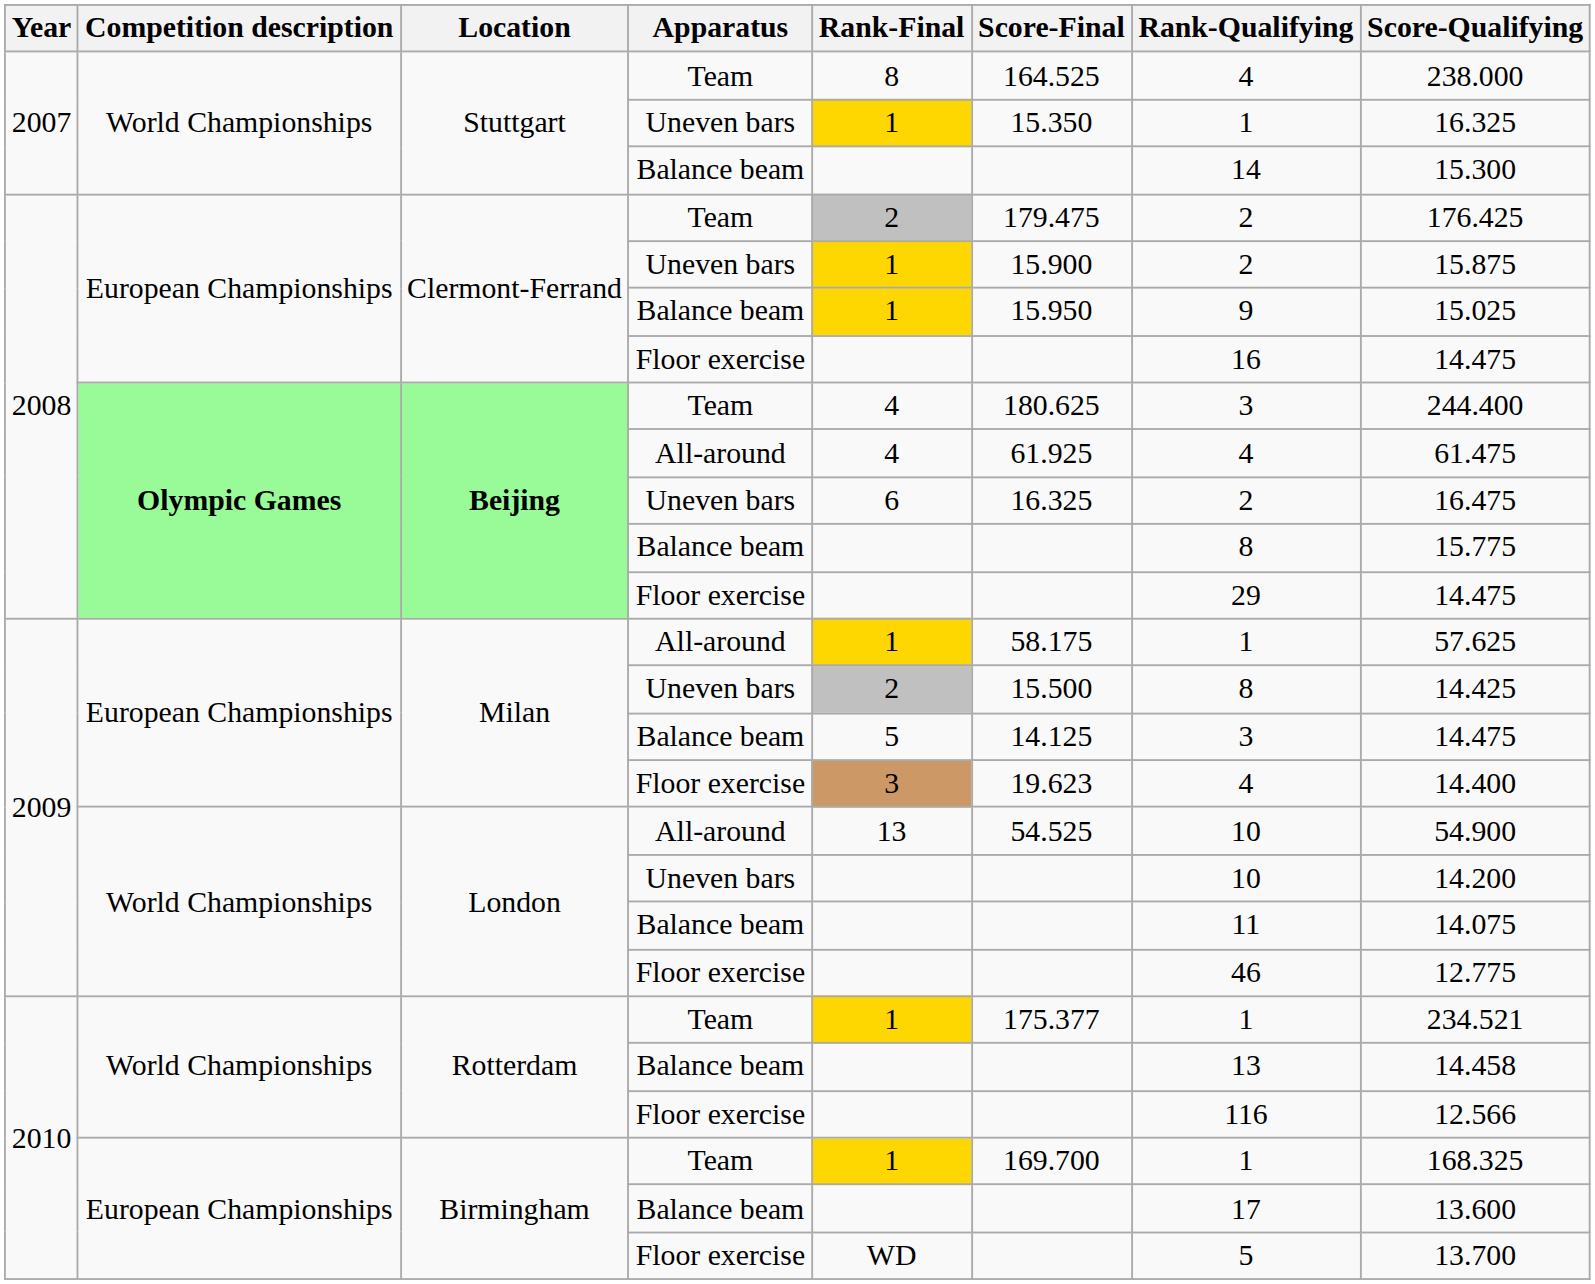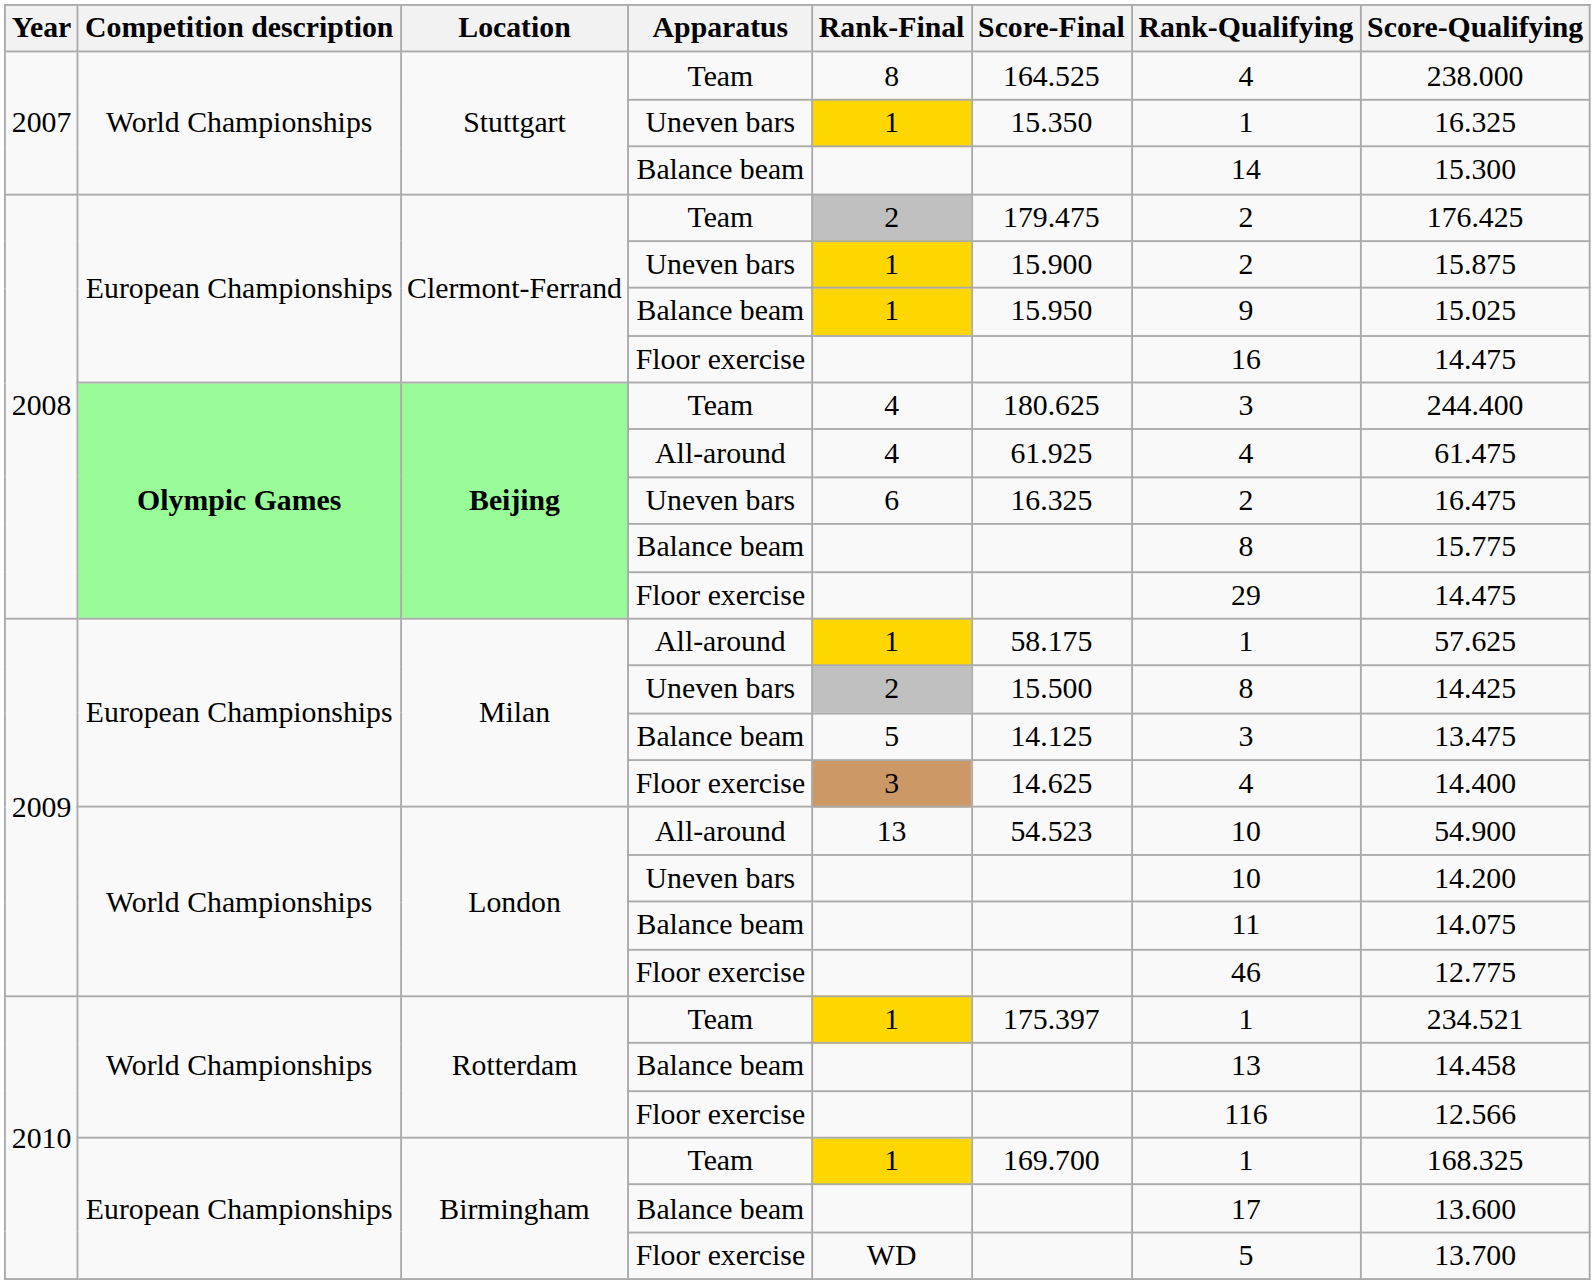 <table class="wikitable" style="text-align:center">
 <tr>
 <th>Year</th>
 <th>Competition description</th>
 <th>Location</th>
 <th>Apparatus</th>
 <th>Rank-Final</th>
 <th>Score-Final</th>
 <th>Rank-Qualifying</th>
 <th>Score-Qualifying</th>
 </tr>
 <tr>
 <td rowspan=3>2007</td>
 <td rowspan=3>World Championships</td>
 <td rowspan=3>Stuttgart</td>
 <td>Team</td>
 <td>8</td>
 <td>164.525</td>
 <td>4</td>
 <td>238.000</td>
 </tr>
 <tr>
 <td>Uneven bars</td>
 <td bgcolor=gold>1</td>
 <td>15.350</td>
 <td>1</td>
 <td>16.325</td>
 </tr>
 <tr>
 <td>Balance beam</td>
 <td></td>
 <td></td>
 <td>14</td>
 <td>15.300</td>
 </tr>
 <tr>
 <td rowspan=9>2008</td>
 <td rowspan=4>European Championships</td>
 <td rowspan=4>Clermont-Ferrand</td>
 <td>Team</td>
 <td bgcolor=silver>2</td>
 <td>179.475</td>
 <td>2</td>
 <td>176.425</td>
 </tr>
 <tr>
 <td>Uneven bars</td>
 <td bgcolor=gold>1</td>
 <td>15.900</td>
 <td>2</td>
 <td>15.875</td>
 </tr>
 <tr>
 <td>Balance beam</td>
 <td bgcolor=gold>1</td>
 <td>15.950</td>
 <td>9</td>
 <td>15.025</td>
 </tr>
 <tr>
 <td>Floor exercise</td>
 <td></td>
 <td></td>
 <td>16</td>
 <td>14.475</td>
 </tr>
 <tr>
 <td bgcolor=98FB98 rowspan=5><strong>Olympic Games</strong></td>
 <td bgcolor=98FB98 rowspan=5><strong>Beijing</strong></td>
 <td>Team</td>
 <td>4</td>
 <td>180.625</td>
 <td>3</td>
 <td>244.400</td>
 </tr>
 <tr>
 <td>All-around</td>
 <td>4</td>
 <td>61.925</td>
 <td>4</td>
 <td>61.475</td>
 </tr>
 <tr>
 <td>Uneven bars</td>
 <td>6</td>
 <td>16.325</td>
 <td>2</td>
 <td>16.475</td>
 </tr>
 <tr>
 <td>Balance beam</td>
 <td></td>
 <td></td>
 <td>8</td>
 <td>15.775</td>
 </tr>
 <tr>
 <td>Floor exercise</td>
 <td></td>
 <td></td>
 <td>29</td>
 <td>14.475</td>
 </tr>
 <tr>
 <td rowspan=8>2009</td>
 <td rowspan=4>European Championships</td>
 <td rowspan=4>Milan</td>
 <td>All-around</td>
 <td bgcolor=gold>1</td>
 <td>58.175</td>
 <td>1</td>
 <td>57.625</td>
 </tr>
 <tr>
 <td>Uneven bars</td>
 <td bgcolor=silver>2</td>
 <td>15.500</td>
 <td>8</td>
 <td>14.425</td>
 </tr>
 <tr>
 <td>Balance beam</td>
 <td>5</td>
 <td>14.125</td>
 <td>3</td>
-<td>14.475</td>
+<td>13.475</td>
 </tr>
 <tr>
 <td>Floor exercise</td>
 <td bgcolor=cc9966>3</td>
-<td>19.623</td>
+<td>14.625</td>
 <td>4</td>
 <td>14.400</td>
 </tr>
 <tr>
 <td rowspan=4>World Championships</td>
 <td rowspan=4>London</td>
 <td>All-around</td>
 <td>13</td>
-<td>54.525</td>
+<td>54.523</td>
 <td>10</td>
 <td>54.900</td>
 </tr>
 <tr>
 <td>Uneven bars</td>
 <td></td>
 <td></td>
 <td>10</td>
 <td>14.200</td>
 </tr>
 <tr>
 <td>Balance beam</td>
 <td></td>
 <td></td>
 <td>11</td>
 <td>14.075</td>
 </tr>
 <tr>
 <td>Floor exercise</td>
 <td></td>
 <td></td>
 <td>46</td>
 <td>12.775</td>
 </tr>
 <tr>
 <td rowspan=6>2010</td>
 <td rowspan=3>World Championships</td>
 <td rowspan=3>Rotterdam</td>
 <td>Team</td>
 <td bgcolor=gold>1</td>
-<td>175.377</td>
+<td>175.397</td>
 <td>1</td>
 <td>234.521</td>
 </tr>
 <tr>
 <td>Balance beam</td>
 <td></td>
 <td></td>
 <td>13</td>
 <td>14.458</td>
 </tr>
 <tr>
 <td>Floor exercise</td>
 <td></td>
 <td></td>
 <td>116</td>
 <td>12.566</td>
 </tr>
 <tr>
 <td rowspan=3>European Championships</td>
 <td rowspan=3>Birmingham</td>
 <td>Team</td>
 <td bgcolor=gold>1</td>
 <td>169.700</td>
 <td>1</td>
 <td>168.325</td>
 </tr>
 <tr>
 <td>Balance beam</td>
 <td></td>
 <td></td>
 <td>17</td>
 <td>13.600</td>
 </tr>
 <tr>
 <td>Floor exercise</td>
 <td>WD</td>
 <td></td>
 <td>5</td>
 <td>13.700</td>
 </tr>
 </table>
